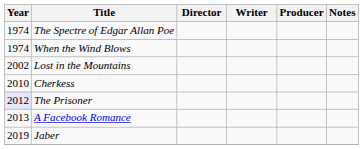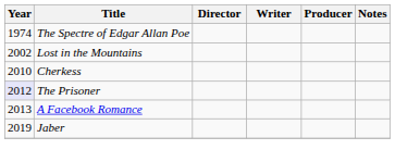 <table class="wikitable sortable">
 <tr>
 <th>Year</th>
 <th>Title</th>
 <th width="65">Director</th>
 <th width="65">Writer</th>
 <th width="65">Producer</th>
 <th>Notes</th>
 </tr>
 <tr>
 <td>1974</td>
 <td><em>The Spectre of Edgar Allan Poe</em></td>
-<td></td>
-<td></td>
-<td></td>
-<td></td>
-</tr>
-<tr>
-<td>1974</td>
-<td><em>When the Wind Blows</em></td>
 <td></td>
 <td></td>
 <td></td>
 <td></td>
 </tr>
 <tr>
 <td>2002</td>
 <td><em>Lost in the Mountains</em></td>
 <td></td>
 <td></td>
 <td></td>
 <td></td>
 </tr>
 <tr>
 <td>2010</td>
 <td><em>Cherkess</em></td>
 <td></td>
 <td></td>
 <td></td>
 <td></td>
 </tr>
 <tr>
 <td style="background: lavender;">2012</td>
 <td><em>The Prisoner</em></td>
 <td></td>
 <td></td>
 <td></td>
 <td></td>
 </tr>
 <tr>
 <td>2013</td>
 <td><em><a href='#'>A Facebook Romance</a></em></td>
 <td></td>
 <td></td>
 <td></td>
 <td></td>
 </tr>
 <tr>
 <td>2019</td>
 <td><em>Jaber</em></td>
 <td></td>
 <td></td>
 <td></td>
 <td></td>
 </tr>
 <tr>
 </tr>
 </table>
